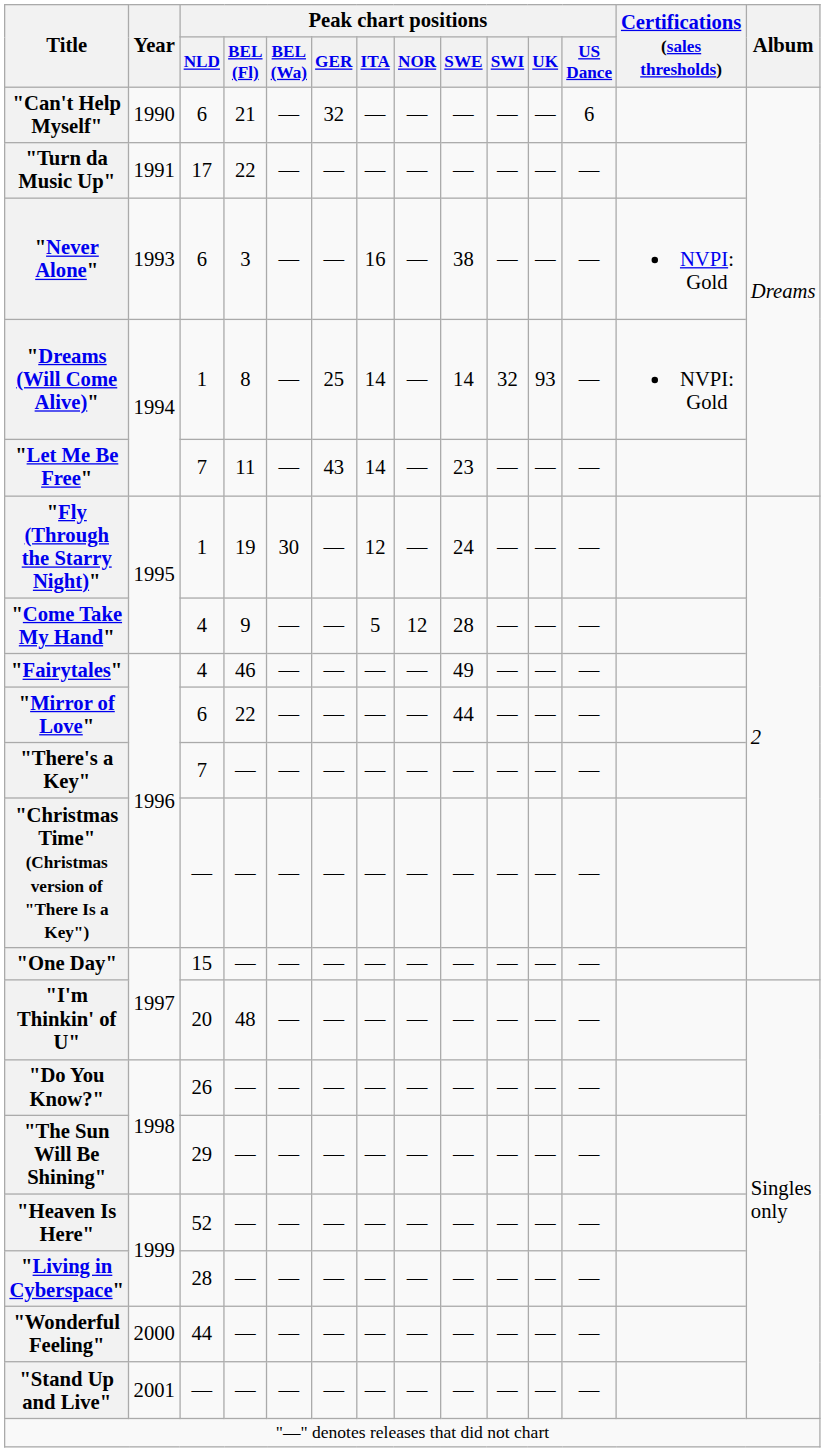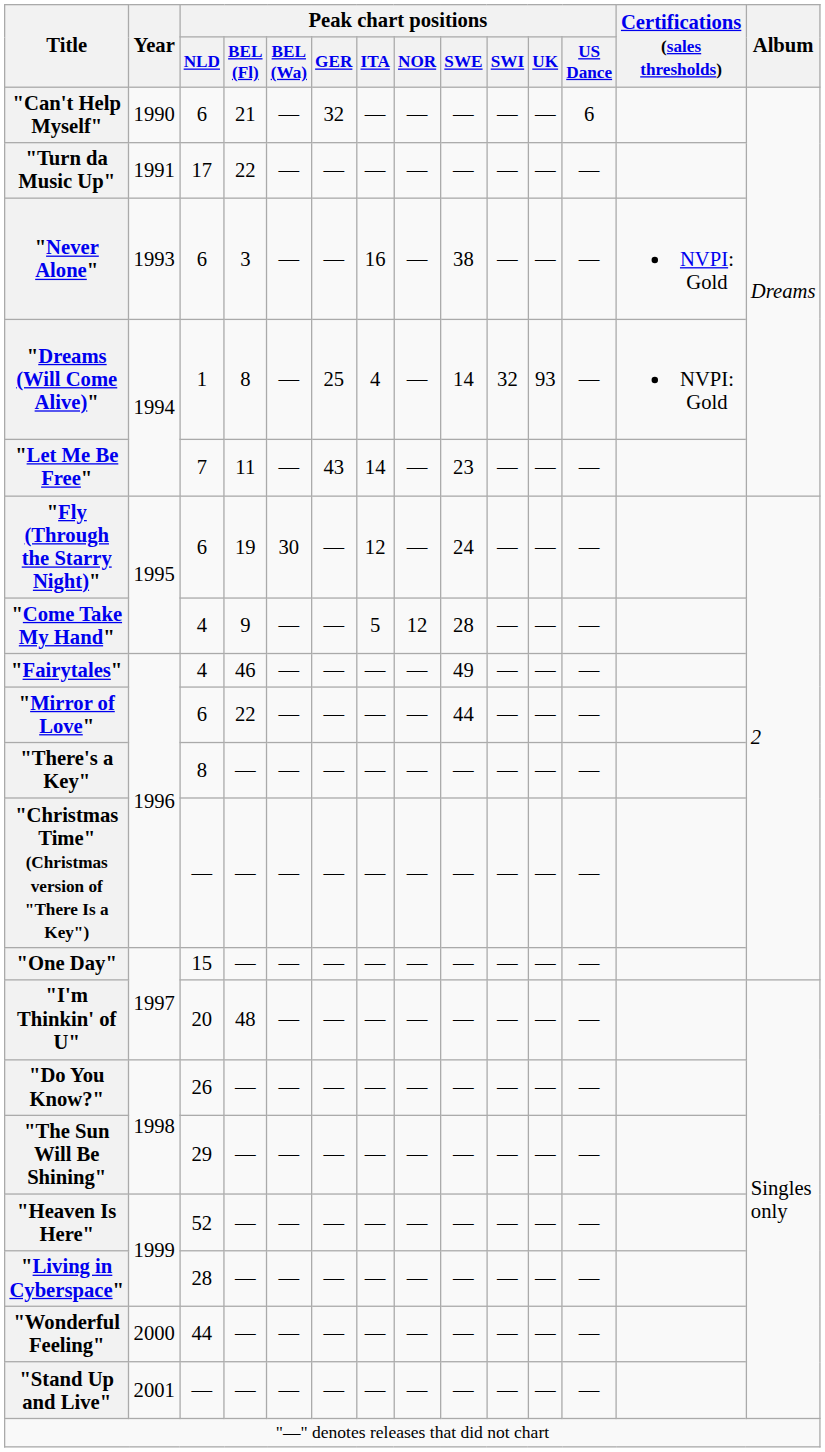 <table class="wikitable plainrowheaders" style="text-align:center;">
 <tr>
 <th rowspan="2">Title</th>
 <th rowspan="2">Year</th>
 <th colspan="10">Peak chart positions</th>
 <th rowspan="2"><a href='#'>Certifications</a><br><small>(<a href='#'>sales thresholds</a>)</small></th>
 <th rowspan="2">Album</th>
 </tr>
 <tr style="font-size:smaller;">
 <th width="35"><a href='#'>NLD</a><br></th>
 <th width="35"><a href='#'>BEL<br>(Fl)</a><br></th>
 <th width="35"><a href='#'>BEL<br>(Wa)</a><br></th>
 <th width="35"><a href='#'>GER</a><br></th>
 <th width="35"><a href='#'>ITA</a><br></th>
 <th width="35"><a href='#'>NOR</a><br></th>
 <th width="35"><a href='#'>SWE</a><br></th>
 <th width="35"><a href='#'>SWI</a><br></th>
 <th width="35"><a href='#'>UK</a><br></th>
 <th width="35"><a href='#'>US<br>Dance</a><br></th>
 </tr>
 <tr>
 <th scope="row">"Can't Help Myself"</th>
 <td>1990</td>
 <td>6</td>
 <td>21</td>
 <td>—</td>
 <td>32</td>
 <td>—</td>
 <td>—</td>
 <td>—</td>
 <td>—</td>
 <td>—</td>
 <td>6</td>
 <td></td>
 <td align="left" rowspan="5"><em>Dreams</em></td>
 </tr>
 <tr>
 <th scope="row">"Turn da Music Up"</th>
 <td>1991</td>
 <td>17</td>
 <td>22</td>
 <td>—</td>
 <td>—</td>
 <td>—</td>
 <td>—</td>
 <td>—</td>
 <td>—</td>
 <td>—</td>
 <td>—</td>
 <td></td>
 </tr>
 <tr>
 <th scope="row">"<a href='#'>Never Alone</a>"</th>
 <td>1993</td>
 <td>6</td>
 <td>3</td>
 <td>—</td>
 <td>—</td>
 <td>16</td>
 <td>—</td>
 <td>38</td>
 <td>—</td>
 <td>—</td>
 <td>—</td>
 <td><br><ul><li><a href='#'>NVPI</a>: Gold</li></ul></td>
 </tr>
 <tr>
 <th scope="row">"<a href='#'>Dreams (Will Come Alive)</a>"</th>
 <td rowspan="2">1994</td>
 <td>1</td>
 <td>8</td>
 <td>—</td>
 <td>25</td>
-<td>14</td>
+<td>4</td>
 <td>—</td>
 <td>14</td>
 <td>32</td>
 <td>93</td>
 <td>—</td>
 <td><br><ul><li>NVPI: Gold</li></ul></td>
 </tr>
 <tr>
 <th scope="row">"<a href='#'>Let Me Be Free</a>"</th>
 <td>7</td>
 <td>11</td>
 <td>—</td>
 <td>43</td>
 <td>14</td>
 <td>—</td>
 <td>23</td>
 <td>—</td>
 <td>—</td>
 <td>—</td>
 <td></td>
 </tr>
 <tr>
 <th scope="row">"<a href='#'>Fly (Through the Starry Night)</a>"</th>
 <td rowspan="2">1995</td>
-<td>1</td>
+<td>6</td>
 <td>19</td>
 <td>30</td>
 <td>—</td>
 <td>12</td>
 <td>—</td>
 <td>24</td>
 <td>—</td>
 <td>—</td>
 <td>—</td>
 <td></td>
 <td align="left" rowspan="7"><em>2</em></td>
 </tr>
 <tr>
 <th scope="row">"<a href='#'>Come Take My Hand</a>"</th>
 <td>4</td>
 <td>9</td>
 <td>—</td>
 <td>—</td>
 <td>5</td>
 <td>12</td>
 <td>28</td>
 <td>—</td>
 <td>—</td>
 <td>—</td>
 <td></td>
 </tr>
 <tr>
 <th scope="row">"<a href='#'>Fairytales</a>"</th>
 <td rowspan="4">1996</td>
 <td>4</td>
 <td>46</td>
 <td>—</td>
 <td>—</td>
 <td>—</td>
 <td>—</td>
 <td>49</td>
 <td>—</td>
 <td>—</td>
 <td>—</td>
 <td></td>
 </tr>
 <tr>
 <th scope="row">"<a href='#'>Mirror of Love</a>"</th>
 <td>6</td>
 <td>22</td>
 <td>—</td>
 <td>—</td>
 <td>—</td>
 <td>—</td>
 <td>44</td>
 <td>—</td>
 <td>—</td>
 <td>—</td>
 <td></td>
 </tr>
 <tr>
 <th scope="row">"There's a Key"</th>
-<td>7</td>
+<td>8</td>
 <td>—</td>
 <td>—</td>
 <td>—</td>
 <td>—</td>
 <td>—</td>
 <td>—</td>
 <td>—</td>
 <td>—</td>
 <td>—</td>
 <td></td>
 </tr>
 <tr>
 <th scope="row">"Christmas Time" <small>(Christmas version of "There Is a Key")</small></th>
 <td>—</td>
 <td>—</td>
 <td>—</td>
 <td>—</td>
 <td>—</td>
 <td>—</td>
 <td>—</td>
 <td>—</td>
 <td>—</td>
 <td>—</td>
 <td></td>
 </tr>
 <tr>
 <th scope="row">"One Day"</th>
 <td rowspan="2">1997</td>
 <td>15</td>
 <td>—</td>
 <td>—</td>
 <td>—</td>
 <td>—</td>
 <td>—</td>
 <td>—</td>
 <td>—</td>
 <td>—</td>
 <td>—</td>
 <td></td>
 </tr>
 <tr>
 <th scope="row">"I'm Thinkin' of U"</th>
 <td>20</td>
 <td>48</td>
 <td>—</td>
 <td>—</td>
 <td>—</td>
 <td>—</td>
 <td>—</td>
 <td>—</td>
 <td>—</td>
 <td>—</td>
 <td></td>
 <td align="left" rowspan="7">Singles only</td>
 </tr>
 <tr>
 <th scope="row">"Do You Know?"</th>
 <td rowspan="2">1998</td>
 <td>26</td>
 <td>—</td>
 <td>—</td>
 <td>—</td>
 <td>—</td>
 <td>—</td>
 <td>—</td>
 <td>—</td>
 <td>—</td>
 <td>—</td>
 <td></td>
 </tr>
 <tr>
 <th scope="row">"The Sun Will Be Shining"</th>
 <td>29</td>
 <td>—</td>
 <td>—</td>
 <td>—</td>
 <td>—</td>
 <td>—</td>
 <td>—</td>
 <td>—</td>
 <td>—</td>
 <td>—</td>
 <td></td>
 </tr>
 <tr>
 <th scope="row">"Heaven Is Here"</th>
 <td rowspan="2">1999</td>
 <td>52</td>
 <td>—</td>
 <td>—</td>
 <td>—</td>
 <td>—</td>
 <td>—</td>
 <td>—</td>
 <td>—</td>
 <td>—</td>
 <td>—</td>
 <td></td>
 </tr>
 <tr>
 <th scope="row">"<a href='#'>Living in Cyberspace</a>"</th>
 <td>28</td>
 <td>—</td>
 <td>—</td>
 <td>—</td>
 <td>—</td>
 <td>—</td>
 <td>—</td>
 <td>—</td>
 <td>—</td>
 <td>—</td>
 <td></td>
 </tr>
 <tr>
 <th scope="row">"Wonderful Feeling"</th>
 <td>2000</td>
 <td>44</td>
 <td>—</td>
 <td>—</td>
 <td>—</td>
 <td>—</td>
 <td>—</td>
 <td>—</td>
 <td>—</td>
 <td>—</td>
 <td>—</td>
 <td></td>
 </tr>
 <tr>
 <th scope="row">"Stand Up and Live"</th>
 <td>2001</td>
 <td>—</td>
 <td>—</td>
 <td>—</td>
 <td>—</td>
 <td>—</td>
 <td>—</td>
 <td>—</td>
 <td>—</td>
 <td>—</td>
 <td>—</td>
 <td></td>
 </tr>
 <tr>
 <td colspan="16" style="font-size:85%" align="center">"—" denotes releases that did not chart</td>
 </tr>
 </table>
